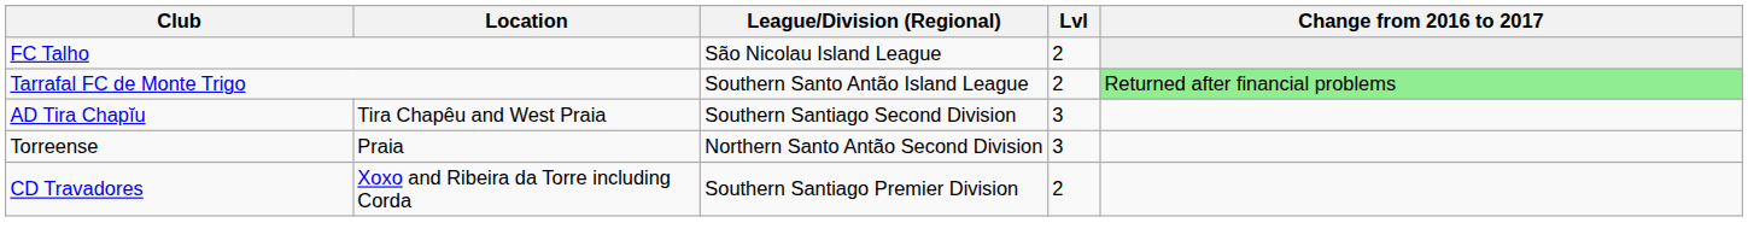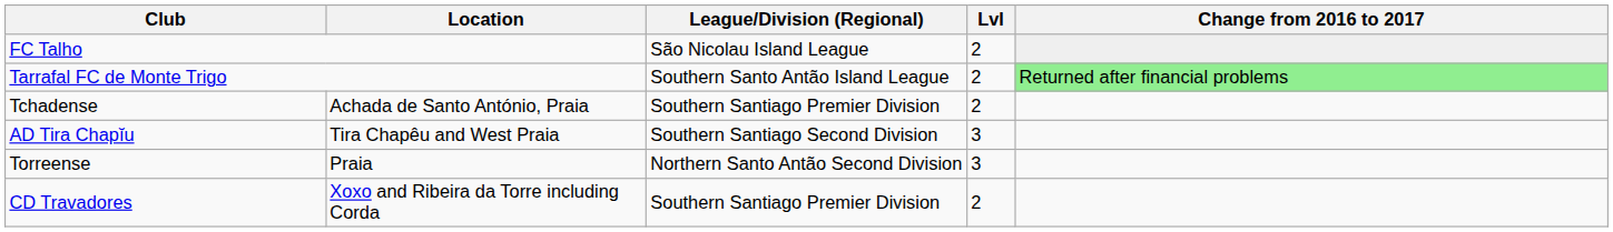 <table class="wikitable sortable" width=100% style="font-size:90%">
 <tr>
 <th width=20%>Club</th>
 <th width=20%>Location</th>
 <th width=20%>League/Division (Regional)</th>
 <th width=3%>Lvl</th>
 <th width=37%>Change from 2016 to 2017</th>
 </tr>
 <tr>
 <td colspan=2><a href='#'>FC Talho</a></td>
 <td>São Nicolau Island League</td>
 <td>2</td>
 <td bgcolor=#EFEFEF></td>
 </tr>
 <tr>
 <td colspan="2"><a href='#'>Tarrafal FC de Monte Trigo</a></td>
 <td>Southern Santo Antão Island League</td>
 <td>2</td>
 <td style="background:lightgreen">Returned after financial problems</td>
+</tr>
+<tr>
+<td>Tchadense</td>
+<td>Achada de Santo António, Praia</td>
+<td>Southern Santiago Premier Division</td>
+<td>2</td>
+<td></td>
 </tr>
 <tr>
 <td><a href='#'>AD Tira Chapĭu</a></td>
 <td>Tira Chapêu and West Praia</td>
 <td>Southern Santiago Second Division</td>
 <td>3</td>
 <td></td>
 </tr>
 <tr>
 <td>Torreense</td>
 <td>Praia</td>
 <td>Northern Santo Antão Second Division</td>
 <td>3</td>
 <td></td>
 </tr>
 <tr>
 <td><a href='#'>CD Travadores</a></td>
 <td><a href='#'>Xoxo</a> and Ribeira da Torre including Corda</td>
 <td>Southern Santiago Premier Division</td>
 <td>2</td>
 <td></td>
 </tr>
 </table>
